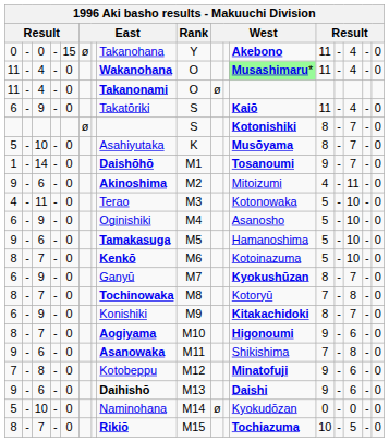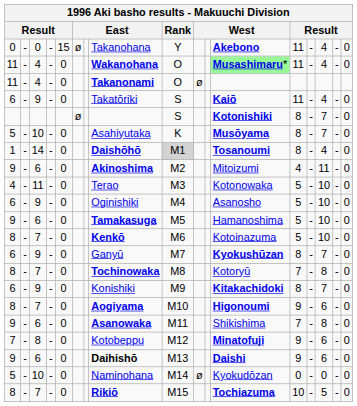 <table class="wikitable">
 <tr>
 <th colspan="17">1996 Aki basho results - Makuuchi Division</th>
 </tr>
 <tr>
 <th colspan="5">Result</th>
 <th colspan="3">East</th>
 <th>Rank</th>
 <th colspan="3">West</th>
 <th colspan="5">Result</th>
 </tr>
 <tr>
 <td align=center>0</td>
 <td align=center>-</td>
 <td align=center>0</td>
 <td align=center>-</td>
 <td align=center>15</td>
 <td align=center>ø</td>
 <td align=center></td>
 <td><a href='#'>Takanohana</a></td>
 <td align=center>Y</td>
 <td align=center></td>
 <td align=center></td>
 <td><strong><a href='#'>Akebono</a></strong></td>
 <td align=center>11</td>
 <td align=center>-</td>
 <td align=center>4</td>
 <td align=center>-</td>
 <td align=center>0</td>
 </tr>
 <tr>
 <td align=center>11</td>
 <td align=center>-</td>
 <td align=center>4</td>
 <td align=center>-</td>
 <td align=center>0</td>
 <td align=center></td>
 <td align=center></td>
 <td><strong><a href='#'>Wakanohana</a></strong></td>
 <td align=center>O</td>
 <td align=center></td>
 <td align=center></td>
 <td style="background: PaleGreen;"><strong><a href='#'>Musashimaru</a></strong>*</td>
 <td align=center>11</td>
 <td align=center>-</td>
 <td align=center>4</td>
 <td align=center>-</td>
 <td align=center>0</td>
 </tr>
 <tr>
 <td align=center>11</td>
 <td align=center>-</td>
 <td align=center>4</td>
 <td align=center>-</td>
 <td align=center>0</td>
 <td align=center></td>
 <td align=center></td>
 <td><strong><a href='#'>Takanonami</a></strong></td>
 <td align=center>O</td>
 <td align=center>ø</td>
 <td align=center></td>
 <td></td>
 <td align=center></td>
 <td align=center></td>
 <td align=center></td>
 <td align=center></td>
 <td align=center></td>
 </tr>
 <tr>
 <td align=center>6</td>
 <td align=center>-</td>
 <td align=center>9</td>
 <td align=center>-</td>
 <td align=center>0</td>
 <td align=center></td>
 <td align=center></td>
 <td><a href='#'>Takatōriki</a></td>
 <td align=center>S</td>
 <td align=center></td>
 <td align=center></td>
 <td><strong><a href='#'>Kaiō</a></strong></td>
 <td align=center>11</td>
 <td align=center>-</td>
 <td align=center>4</td>
 <td align=center>-</td>
 <td align=center>0</td>
 </tr>
 <tr>
 <td align=center></td>
 <td align=center></td>
 <td align=center></td>
 <td align=center></td>
 <td align=center></td>
 <td align=center>ø</td>
 <td align=center></td>
 <td></td>
 <td align=center>S</td>
 <td align=center></td>
 <td align=center></td>
 <td><strong><a href='#'>Kotonishiki</a></strong></td>
 <td align=center>8</td>
 <td align=center>-</td>
 <td align=center>7</td>
 <td align=center>-</td>
 <td align=center>0</td>
 </tr>
 <tr>
 <td align=center>5</td>
 <td align=center>-</td>
 <td align=center>10</td>
 <td align=center>-</td>
 <td align=center>0</td>
 <td align=center></td>
 <td align=center></td>
 <td><a href='#'>Asahiyutaka</a></td>
 <td align=center>K</td>
 <td align=center></td>
 <td align=center></td>
 <td><strong><a href='#'>Musōyama</a></strong></td>
 <td align=center>8</td>
 <td align=center>-</td>
 <td align=center>7</td>
 <td align=center>-</td>
 <td align=center>0</td>
 </tr>
 <tr>
 <td align=center>1</td>
 <td align=center>-</td>
 <td align=center>14</td>
 <td align=center>-</td>
 <td align=center>0</td>
 <td align=center></td>
 <td align=center></td>
 <td><strong><a href='#'>Daishōhō</a></strong></td>
-<td align=center>M1</td>
+<td align=center style="background: lightgrey;">M1</td>
 <td align=center></td>
 <td align=center></td>
 <td><strong><a href='#'>Tosanoumi</a></strong></td>
-<td align=center>9</td>
+<td align=center>8</td>
 <td align=center>-</td>
-<td align=center>7</td>
+<td align=center>4</td>
 <td align=center>-</td>
 <td align=center>0</td>
 </tr>
 <tr>
 <td align=center>9</td>
 <td align=center>-</td>
 <td align=center>6</td>
 <td align=center>-</td>
 <td align=center>0</td>
 <td align=center></td>
 <td align=center></td>
 <td><strong><a href='#'>Akinoshima</a></strong></td>
 <td align=center>M2</td>
 <td align=center></td>
 <td align=center></td>
 <td><a href='#'>Mitoizumi</a></td>
 <td align=center>4</td>
 <td align=center>-</td>
 <td align=center>11</td>
 <td align=center>-</td>
 <td align=center>0</td>
 </tr>
 <tr>
 <td align=center>4</td>
 <td align=center>-</td>
 <td align=center>11</td>
 <td align=center>-</td>
 <td align=center>0</td>
 <td align=center></td>
 <td align=center></td>
 <td><a href='#'>Terao</a></td>
 <td align=center>M3</td>
 <td align=center></td>
 <td align=center></td>
 <td><a href='#'>Kotonowaka</a></td>
 <td align=center>5</td>
 <td align=center>-</td>
 <td align=center>10</td>
 <td align=center>-</td>
 <td align=center>0</td>
 </tr>
 <tr>
 <td align=center>6</td>
 <td align=center>-</td>
 <td align=center>9</td>
 <td align=center>-</td>
 <td align=center>0</td>
 <td align=center></td>
 <td align=center></td>
 <td><a href='#'>Oginishiki</a></td>
 <td align=center>M4</td>
 <td align=center></td>
 <td align=center></td>
 <td><a href='#'>Asanosho</a></td>
 <td align=center>5</td>
 <td align=center>-</td>
 <td align=center>10</td>
 <td align=center>-</td>
 <td align=center>0</td>
 </tr>
 <tr>
 <td align=center>9</td>
 <td align=center>-</td>
 <td align=center>6</td>
 <td align=center>-</td>
 <td align=center>0</td>
 <td align=center></td>
 <td align=center></td>
 <td><strong><a href='#'>Tamakasuga</a></strong></td>
 <td align=center>M5</td>
 <td align=center></td>
 <td align=center></td>
 <td><a href='#'>Hamanoshima</a></td>
 <td align=center>5</td>
 <td align=center>-</td>
 <td align=center>10</td>
 <td align=center>-</td>
 <td align=center>0</td>
 </tr>
 <tr>
 <td align=center>8</td>
 <td align=center>-</td>
 <td align=center>7</td>
 <td align=center>-</td>
 <td align=center>0</td>
 <td align=center></td>
 <td align=center></td>
 <td><strong><a href='#'>Kenkō</a></strong></td>
 <td align=center>M6</td>
 <td align=center></td>
 <td align=center></td>
 <td><a href='#'>Kotoinazuma</a></td>
 <td align=center>5</td>
 <td align=center>-</td>
 <td align=center>10</td>
 <td align=center>-</td>
 <td align=center>0</td>
 </tr>
 <tr>
 <td align=center>6</td>
 <td align=center>-</td>
 <td align=center>9</td>
 <td align=center>-</td>
 <td align=center>0</td>
 <td align=center></td>
 <td align=center></td>
 <td><a href='#'>Ganyū</a></td>
 <td align=center>M7</td>
 <td align=center></td>
 <td align=center></td>
 <td><strong><a href='#'>Kyokushūzan</a></strong></td>
 <td align=center>8</td>
 <td align=center>-</td>
 <td align=center>7</td>
 <td align=center>-</td>
 <td align=center>0</td>
 </tr>
 <tr>
 <td align=center>8</td>
 <td align=center>-</td>
 <td align=center>7</td>
 <td align=center>-</td>
 <td align=center>0</td>
 <td align=center></td>
 <td align=center></td>
 <td><strong><a href='#'>Tochinowaka</a></strong></td>
 <td align=center>M8</td>
 <td align=center></td>
 <td align=center></td>
 <td><a href='#'>Kotoryū</a></td>
 <td align=center>7</td>
 <td align=center>-</td>
 <td align=center>8</td>
 <td align=center>-</td>
 <td align=center>0</td>
 </tr>
 <tr>
 <td align=center>6</td>
 <td align=center>-</td>
 <td align=center>9</td>
 <td align=center>-</td>
 <td align=center>0</td>
 <td align=center></td>
 <td align=center></td>
 <td><a href='#'>Konishiki</a></td>
 <td align=center>M9</td>
 <td align=center></td>
 <td align=center></td>
 <td><strong><a href='#'>Kitakachidoki</a></strong></td>
 <td align=center>8</td>
 <td align=center>-</td>
 <td align=center>7</td>
 <td align=center>-</td>
 <td align=center>0</td>
 </tr>
 <tr>
 <td align=center>8</td>
 <td align=center>-</td>
 <td align=center>7</td>
 <td align=center>-</td>
 <td align=center>0</td>
 <td align=center></td>
 <td align=center></td>
 <td><strong><a href='#'>Aogiyama</a></strong></td>
 <td align=center>M10</td>
 <td align=center></td>
 <td align=center></td>
 <td><strong><a href='#'>Higonoumi</a></strong></td>
 <td align=center>9</td>
 <td align=center>-</td>
 <td align=center>6</td>
 <td align=center>-</td>
 <td align=center>0</td>
 </tr>
 <tr>
 <td align=center>9</td>
 <td align=center>-</td>
 <td align=center>6</td>
 <td align=center>-</td>
 <td align=center>0</td>
 <td align=center></td>
 <td align=center></td>
 <td><strong><a href='#'>Asanowaka</a></strong></td>
 <td align=center>M11</td>
 <td align=center></td>
 <td align=center></td>
 <td><a href='#'>Shikishima</a></td>
 <td align=center>7</td>
 <td align=center>-</td>
 <td align=center>8</td>
 <td align=center>-</td>
 <td align=center>0</td>
 </tr>
 <tr>
 <td align=center>7</td>
 <td align=center>-</td>
 <td align=center>8</td>
 <td align=center>-</td>
 <td align=center>0</td>
 <td align=center></td>
 <td align=center></td>
 <td><a href='#'>Kotobeppu</a></td>
 <td align=center>M12</td>
 <td align=center></td>
 <td align=center></td>
 <td><strong><a href='#'>Minatofuji</a></strong></td>
 <td align=center>9</td>
 <td align=center>-</td>
 <td align=center>6</td>
 <td align=center>-</td>
 <td align=center>0</td>
 </tr>
 <tr>
 <td align=center>9</td>
 <td align=center>-</td>
 <td align=center>6</td>
 <td align=center>-</td>
 <td align=center>0</td>
 <td align=center></td>
 <td align=center></td>
 <td><strong>Daihishō</strong></td>
 <td align=center>M13</td>
 <td align=center></td>
 <td align=center></td>
 <td><strong><a href='#'>Daishi</a></strong></td>
 <td align=center>9</td>
 <td align=center>-</td>
 <td align=center>6</td>
 <td align=center>-</td>
 <td align=center>0</td>
 </tr>
 <tr>
 <td align=center>5</td>
 <td align=center>-</td>
 <td align=center>10</td>
 <td align=center>-</td>
 <td align=center>0</td>
 <td align=center></td>
 <td align=center></td>
 <td><a href='#'>Naminohana</a></td>
 <td align=center>M14</td>
 <td align=center>ø</td>
 <td align=center></td>
 <td><a href='#'>Kyokudōzan</a></td>
 <td align=center>0</td>
 <td align=center>-</td>
 <td align=center>0</td>
 <td align=center>-</td>
 <td align=center>0</td>
 </tr>
 <tr>
 <td align=center>8</td>
 <td align=center>-</td>
 <td align=center>7</td>
 <td align=center>-</td>
 <td align=center>0</td>
 <td align=center></td>
 <td align=center></td>
 <td><strong><a href='#'>Rikiō</a></strong></td>
 <td align=center>M15</td>
 <td align=center></td>
 <td align=center></td>
 <td><strong><a href='#'>Tochiazuma</a></strong></td>
 <td align=center>10</td>
 <td align=center>-</td>
 <td align=center>5</td>
 <td align=center>-</td>
 <td align=center>0</td>
 </tr>
 </table>
